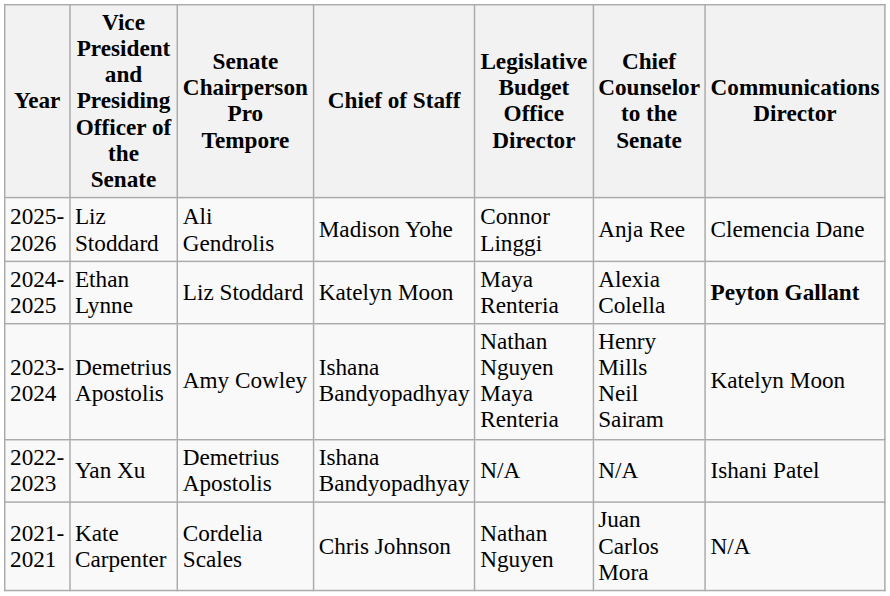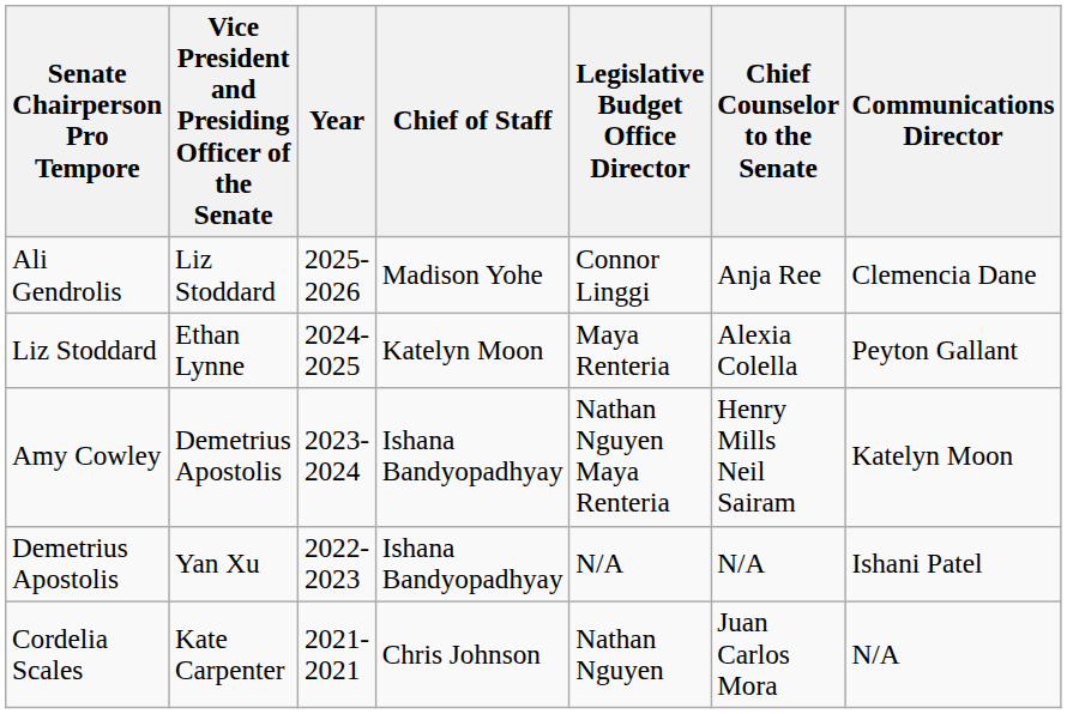 <table class="wikitable">
 <tr>
+<th>Senate Chairperson Pro Tempore</th>
+<th>Vice President and Presiding Officer of the Senate</th>
 <th>Year</th>
-<th>Vice President and Presiding Officer of the Senate</th>
-<th>Senate Chairperson Pro Tempore</th>
 <th>Chief of Staff</th>
 <th>Legislative Budget Office Director</th>
 <th>Chief Counselor to the Senate</th>
 <th>Communications Director</th>
 </tr>
 <tr>
+<td>Ali Gendrolis</td>
+<td>Liz Stoddard</td>
 <td>2025-2026</td>
-<td>Liz Stoddard</td>
-<td>Ali Gendrolis</td>
 <td>Madison Yohe</td>
 <td>Connor Linggi</td>
 <td>Anja Ree</td>
 <td>Clemencia Dane</td>
 </tr>
 <tr>
+<td>Liz Stoddard</td>
+<td>Ethan Lynne</td>
 <td>2024-2025</td>
-<td>Ethan Lynne</td>
-<td>Liz Stoddard</td>
 <td>Katelyn Moon</td>
 <td>Maya Renteria</td>
 <td>Alexia Colella</td>
-<td><strong>Peyton Gallant</strong></td>
+<td>Peyton Gallant</td>
 </tr>
 <tr>
+<td>Amy Cowley</td>
+<td>Demetrius Apostolis</td>
 <td>2023-2024</td>
-<td>Demetrius Apostolis</td>
-<td>Amy Cowley</td>
 <td>Ishana Bandyopadhyay</td>
 <td>Nathan Nguyen<br>Maya Renteria</td>
 <td>Henry Mills<br>Neil Sairam</td>
 <td>Katelyn Moon</td>
 </tr>
 <tr>
+<td>Demetrius Apostolis</td>
+<td>Yan Xu</td>
 <td>2022-2023</td>
-<td>Yan Xu</td>
-<td>Demetrius Apostolis</td>
 <td>Ishana Bandyopadhyay</td>
 <td>N/A</td>
 <td>N/A</td>
 <td>Ishani Patel</td>
 </tr>
 <tr>
+<td>Cordelia Scales</td>
+<td>Kate Carpenter</td>
 <td>2021-2021</td>
-<td>Kate Carpenter</td>
-<td>Cordelia Scales</td>
 <td>Chris Johnson</td>
 <td>Nathan Nguyen</td>
 <td>Juan Carlos Mora</td>
 <td>N/A</td>
 </tr>
 </table>
